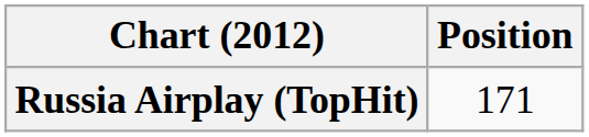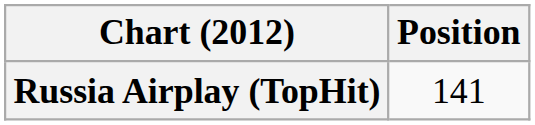 <table class="wikitable plainrowheaders" style="text-align:center">
 <tr>
 <th scope="col">Chart (2012)</th>
 <th scope="col">Position</th>
 </tr>
 <tr>
 <th scope="row">Russia Airplay (TopHit)</th>
-<td>171</td>
+<td>141</td>
 </tr>
 </table>
